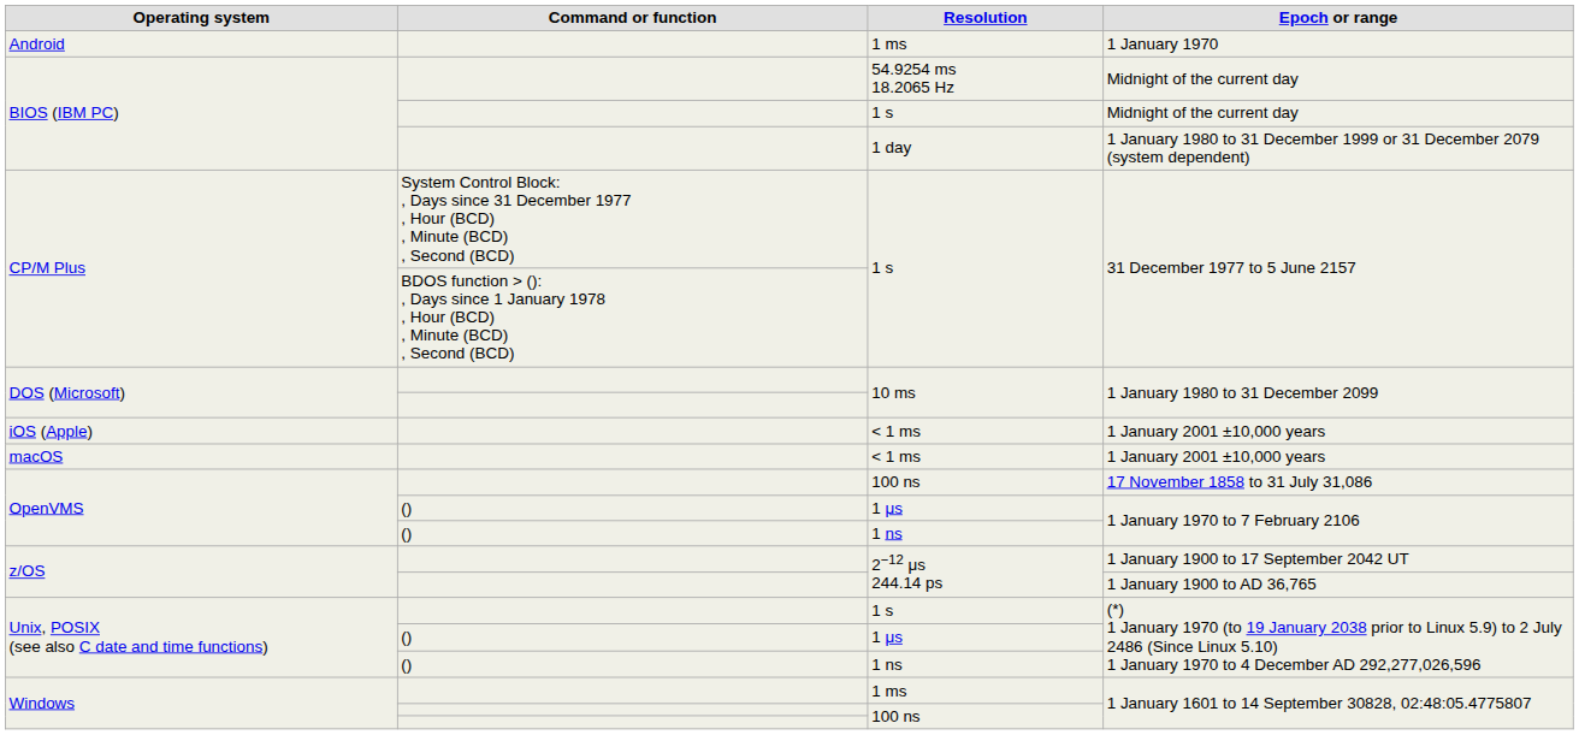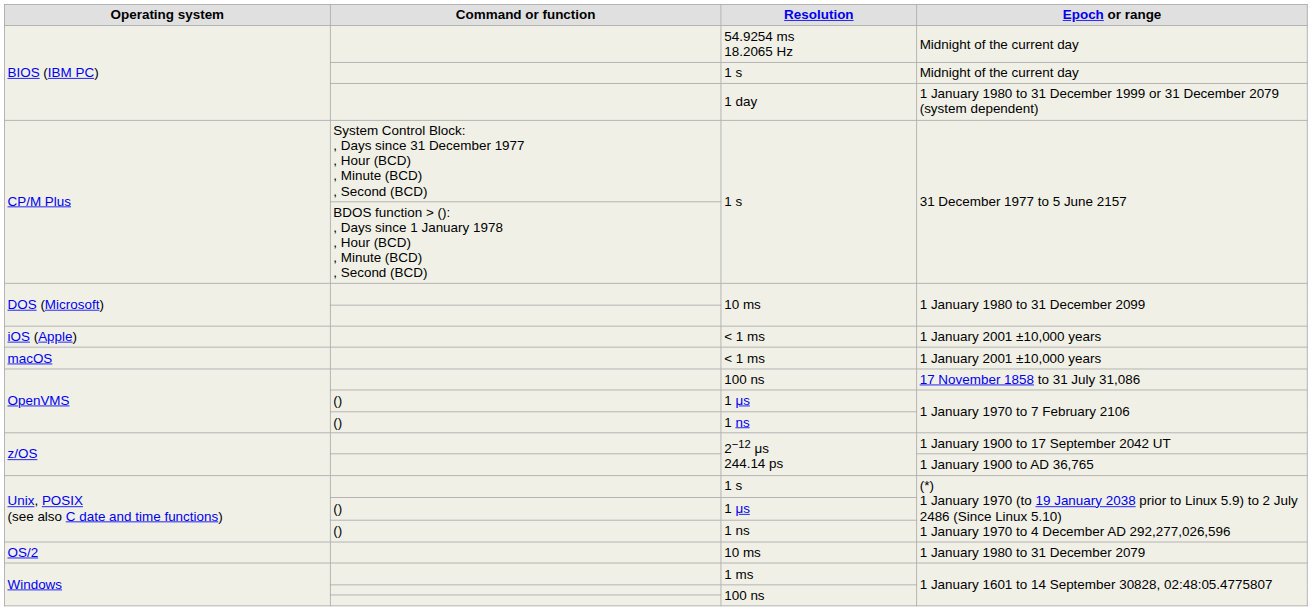 <table class="wikitable" style="width:98%; background:#F0F0E7">
 <tr>
 <th style="background:#E0E0E0; width:25%">Operating system</th>
 <th style="background:#E0E0E0; width:30%">Command or function</th>
 <th style="background:#E0E0E0; width:15%"><a href='#'>Resolution</a></th>
 <th style="background:#E0E0E0; width:30%"><a href='#'>Epoch</a> or range</th>
-</tr>
-<tr>
-<td rowspan="1"><a href='#'>Android</a></td>
-<td><wbr></td>
-<td rowspan="1">1 ms</td>
-<td rowspan="1">1 January 1970</td>
 </tr>
 <tr>
 <td rowspan="3"><a href='#'>BIOS</a> (<a href='#'>IBM PC</a>)</td>
 <td></td>
 <td>54.9254 ms<br> 18.2065 Hz </td>
 <td>Midnight of the current day</td>
 </tr>
 <tr>
 <td></td>
 <td>1 s</td>
 <td>Midnight of the current day</td>
 </tr>
 <tr>
 <td></td>
 <td>1 day</td>
 <td>1 January 1980 to 31 December 1999 or 31 December 2079 (system dependent)</td>
 </tr>
 <tr>
 <td rowspan="2"><a href='#'>CP/M Plus</a></td>
 <td>System Control Block:<br> , Days since 31 December 1977<br> , Hour (BCD)<br> , Minute (BCD)<br> , Second (BCD)<br></td>
 <td rowspan="2">1 s</td>
 <td rowspan="2">31 December 1977 to 5 June 2157</td>
 </tr>
 <tr>
 <td>BDOS function > ():<br> , Days since 1 January 1978<br> , Hour (BCD)<br> , Minute (BCD)<br> , Second (BCD)</td>
 </tr>
 <tr>
 <td rowspan="2"><a href='#'>DOS</a> (<a href='#'>Microsoft</a>)</td>
 <td> <a href='#'></a><br> <a href='#'></a></td>
 <td rowspan="2">10 ms</td>
 <td rowspan="2">1 January 1980 to 31 December 2099</td>
 </tr>
 <tr>
 <td><br></td>
 </tr>
 <tr>
 <td><a href='#'>iOS</a> (<a href='#'>Apple</a>)</td>
 <td></td>
 <td>< 1 ms</td>
 <td>1 January 2001 ±10,000 years</td>
 </tr>
 <tr>
 <td><a href='#'>macOS</a></td>
 <td></td>
 <td>< 1 ms</td>
 <td>1 January 2001 ±10,000 years</td>
 </tr>
 <tr>
 <td rowspan="3"><a href='#'>OpenVMS</a></td>
 <td></td>
 <td>100 ns</td>
 <td><a href='#'>17 November 1858</a> to 31 July 31,086</td>
 </tr>
 <tr>
 <td><span>()</span></td>
 <td>1 <a href='#'>μs</a></td>
 <td rowspan="2">1 January 1970 to 7 February 2106</td>
 </tr>
 <tr>
 <td><span>()</span></td>
 <td>1 <a href='#'>ns</a></td>
 </tr>
 <tr>
 <td rowspan="2"><a href='#'>z/OS</a></td>
 <td></td>
 <td rowspan="2">2<sup>−12</sup> μs<br> 244.14 ps</td>
 <td>1 January 1900 to 17 September 2042 UT</td>
 </tr>
 <tr>
 <td></td>
 <td>1 January 1900 to AD 36,765</td>
 </tr>
 <tr>
 <td rowspan="3"><a href='#'>Unix</a>, <a href='#'>POSIX</a><br> (see also <a href='#'>C date and time functions</a>)</td>
 <td><a href='#'></a><br><a href='#'></a></td>
 <td>1 s</td>
 <td rowspan="3">(*)<br> 1 January 1970 (to <a href='#'>19 January 2038</a> prior to Linux 5.9) to 2 July 2486 (Since Linux 5.10)<br>1 January 1970 to 4 December AD 292,277,026,596</td>
 </tr>
 <tr>
 <td><span>()</span></td>
 <td>1 <a href='#'>μs</a></td>
 </tr>
 <tr>
 <td><span>()</span></td>
 <td>1 ns</td>
 </tr>
 <tr>
+<td><a href='#'>OS/2</a></td>
+<td></td>
+<td>10 ms</td>
+<td>1 January 1980 to 31 December 2079</td>
+</tr>
+<tr>
 <td rowspan="3"><a href='#'>Windows</a></td>
 <td></td>
 <td>1 ms</td>
 <td rowspan="3">1 January 1601 to 14 September 30828, 02:48:05.4775807</td>
 </tr>
 <tr>
 <td></td>
 <td rowspan="2">100 ns</td>
 </tr>
 <tr>
 <td></td>
 </tr>
 </table>
